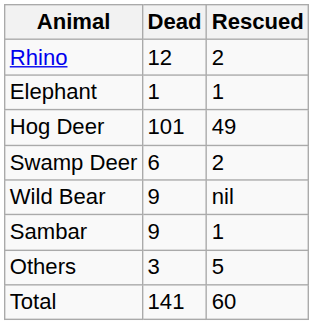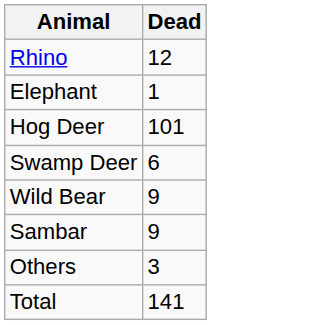 <table class="wikitable">
 <tr>
 <th>Animal</th>
 <th>Dead</th>
-<th>Rescued</th>
 </tr>
 <tr>
 <td><a href='#'>Rhino</a></td>
 <td>12</td>
-<td>2</td>
 </tr>
 <tr>
 <td>Elephant</td>
-<td>1</td>
 <td>1</td>
 </tr>
 <tr>
 <td>Hog Deer</td>
 <td>101</td>
-<td>49</td>
 </tr>
 <tr>
 <td>Swamp Deer</td>
 <td>6</td>
-<td>2</td>
 </tr>
 <tr>
 <td>Wild Bear</td>
 <td>9</td>
-<td>nil</td>
 </tr>
 <tr>
 <td>Sambar</td>
 <td>9</td>
-<td>1</td>
 </tr>
 <tr>
 <td>Others</td>
 <td>3</td>
-<td>5</td>
 </tr>
 <tr>
 <td>Total</td>
 <td>141</td>
-<td>60</td>
 </tr>
 </table>
